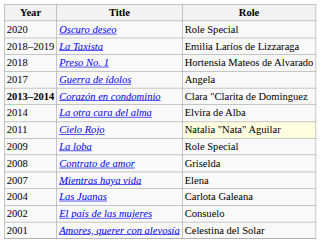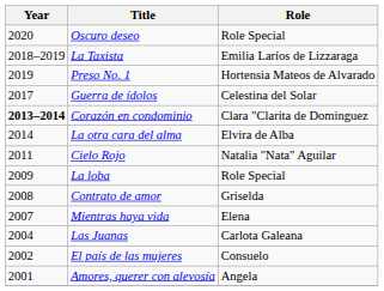 <table class="wikitable">
 <tr>
 <th>Year</th>
 <th>Title</th>
 <th>Role</th>
 </tr>
 <tr>
 <td>2020</td>
 <td><em><a href='#'>Oscuro deseo</a></em></td>
 <td>Role Special</td>
 </tr>
 <tr>
 <td>2018–2019</td>
 <td><em><a href='#'>La Taxista</a></em></td>
 <td>Emilia Laríos de Lizzaraga</td>
 </tr>
 <tr>
-<td>2018</td>
+<td>2019</td>
 <td><em><a href='#'>Preso No. 1</a></em></td>
 <td>Hortensia Mateos de Alvarado</td>
 </tr>
 <tr>
 <td>2017</td>
 <td><em><a href='#'>Guerra de ídolos</a></em></td>
-<td>Angela</td>
+<td>Celestina del Solar</td>
 </tr>
 <tr>
 <td><strong>2013–2014</strong></td>
 <td><em><a href='#'>Corazón en condominio</a></em></td>
 <td>Clara "Clarita de Dominguez</td>
 </tr>
 <tr>
 <td>2014</td>
 <td><em><a href='#'>La otra cara del alma</a></em></td>
 <td>Elvira de Alba</td>
 </tr>
 <tr>
 <td>2011</td>
 <td><em><a href='#'>Cielo Rojo</a></em></td>
-<td style="background: lightyellow;">Natalia "Nata" Aguilar</td>
+<td>Natalia "Nata" Aguilar</td>
 </tr>
 <tr>
 <td>2009</td>
 <td><em><a href='#'>La loba</a></em></td>
 <td>Role Special</td>
 </tr>
 <tr>
 <td>2008</td>
 <td><em><a href='#'>Contrato de amor</a></em></td>
 <td>Griselda</td>
 </tr>
 <tr>
 <td>2007</td>
 <td><em><a href='#'>Mientras haya vida</a></em></td>
 <td>Elena</td>
 </tr>
 <tr>
 <td>2004</td>
 <td><em><a href='#'>Las Juanas</a></em></td>
 <td>Carlota Galeana</td>
 </tr>
 <tr>
 <td>2002</td>
 <td><em><a href='#'>El país de las mujeres</a></em></td>
 <td>Consuelo</td>
 </tr>
 <tr>
 <td>2001</td>
 <td><em><a href='#'>Amores, querer con alevosía</a></em></td>
-<td>Celestina del Solar</td>
+<td>Angela</td>
 </tr>
 <tr>
 </tr>
 </table>
